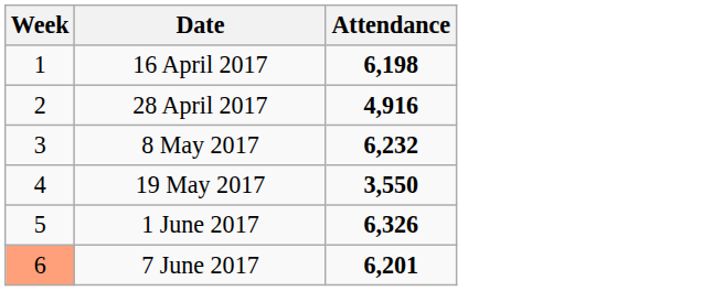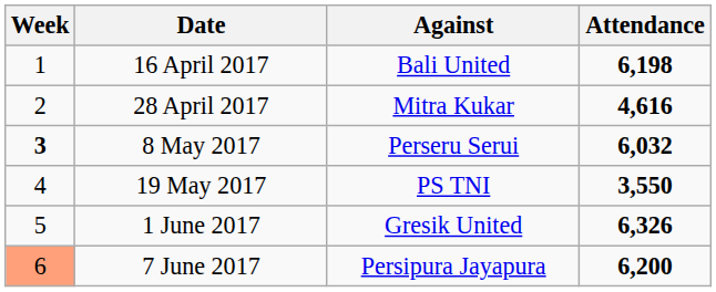 <table class="wikitable sortable" style="font-size: 95%; text-align: center;">
 <tr>
 <th width=10>Week</th>
 <th width=150>Date</th>
+<th width=150>Against</th>
 <th width=50>Attendance</th>
 </tr>
 <tr>
 <td>1</td>
 <td>16 April 2017</td>
+<td><a href='#'>Bali United</a></td>
 <td><strong>6,198</strong></td>
 </tr>
 <tr>
 <td>2</td>
 <td>28 April 2017</td>
-<td><strong>4,916</strong></td>
+<td><a href='#'>Mitra Kukar</a></td>
+<td><strong>4,616</strong></td>
 </tr>
 <tr>
-<td>3</td>
+<td><strong>3</strong></td>
 <td>8 May 2017</td>
-<td><strong>6,232</strong></td>
+<td><a href='#'>Perseru Serui</a></td>
+<td><strong>6,032</strong></td>
 </tr>
 <tr>
 <td>4</td>
 <td>19 May 2017</td>
+<td><a href='#'>PS TNI</a></td>
 <td><span><strong>3,550</strong></span></td>
 </tr>
 <tr>
 <td>5</td>
 <td>1 June 2017</td>
+<td><a href='#'>Gresik United</a></td>
 <td><span><strong>6,326</strong></span></td>
 </tr>
 <tr>
 <td style="background: lightsalmon;">6</td>
 <td>7 June 2017</td>
-<td><strong>6,201</strong></td>
+<td><a href='#'>Persipura Jayapura</a></td>
+<td><strong>6,200</strong></td>
 </tr>
 </table>
